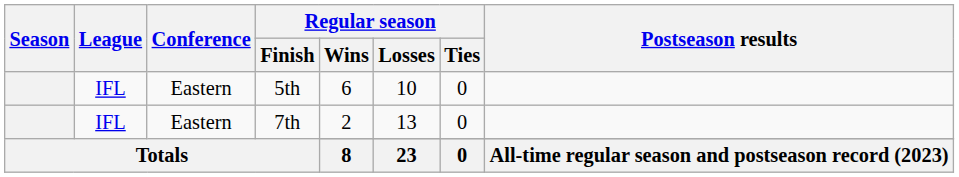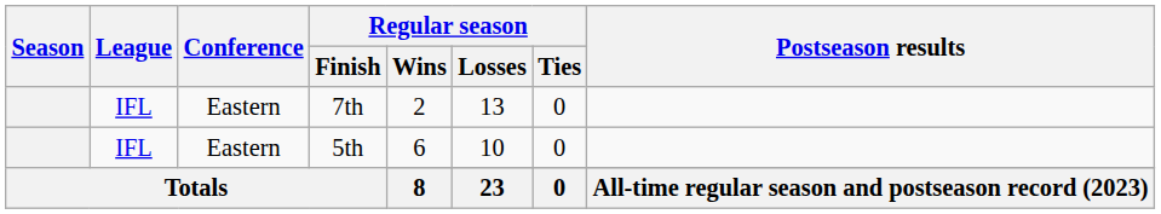 <table class="wikitable" style="text-align:center; font-size: 95%;">
 <tr>
 <th rowspan="2"><a href='#'>Season</a></th>
 <th rowspan="2"><a href='#'>League</a></th>
 <th rowspan="2"><a href='#'>Conference</a></th>
 <th colspan="4"><a href='#'>Regular season</a></th>
 <th rowspan="2"><a href='#'>Postseason</a> results</th>
 </tr>
 <tr>
 <th>Finish</th>
 <th>Wins</th>
 <th>Losses</th>
 <th>Ties</th>
 </tr>
 <tr>
 <th></th>
 <td><a href='#'>IFL</a></td>
 <td>Eastern</td>
-<td>5th</td>
-<td>6</td>
-<td>10</td>
+<td>7th</td>
+<td>2</td>
+<td>13</td>
 <td>0</td>
 <td align="left"></td>
 </tr>
 <tr>
 <th></th>
 <td><a href='#'>IFL</a></td>
 <td>Eastern</td>
-<td>7th</td>
-<td>2</td>
-<td>13</td>
+<td>5th</td>
+<td>6</td>
+<td>10</td>
 <td>0</td>
 <td align="left"></td>
 </tr>
 <tr>
 <th rowspan="3" colspan="4">Totals<br></th>
 </tr>
 <tr>
 <th>8</th>
 <th>23</th>
 <th>0</th>
 <th>All-time regular season and postseason record (2023)</th>
 </tr>
 </table>
